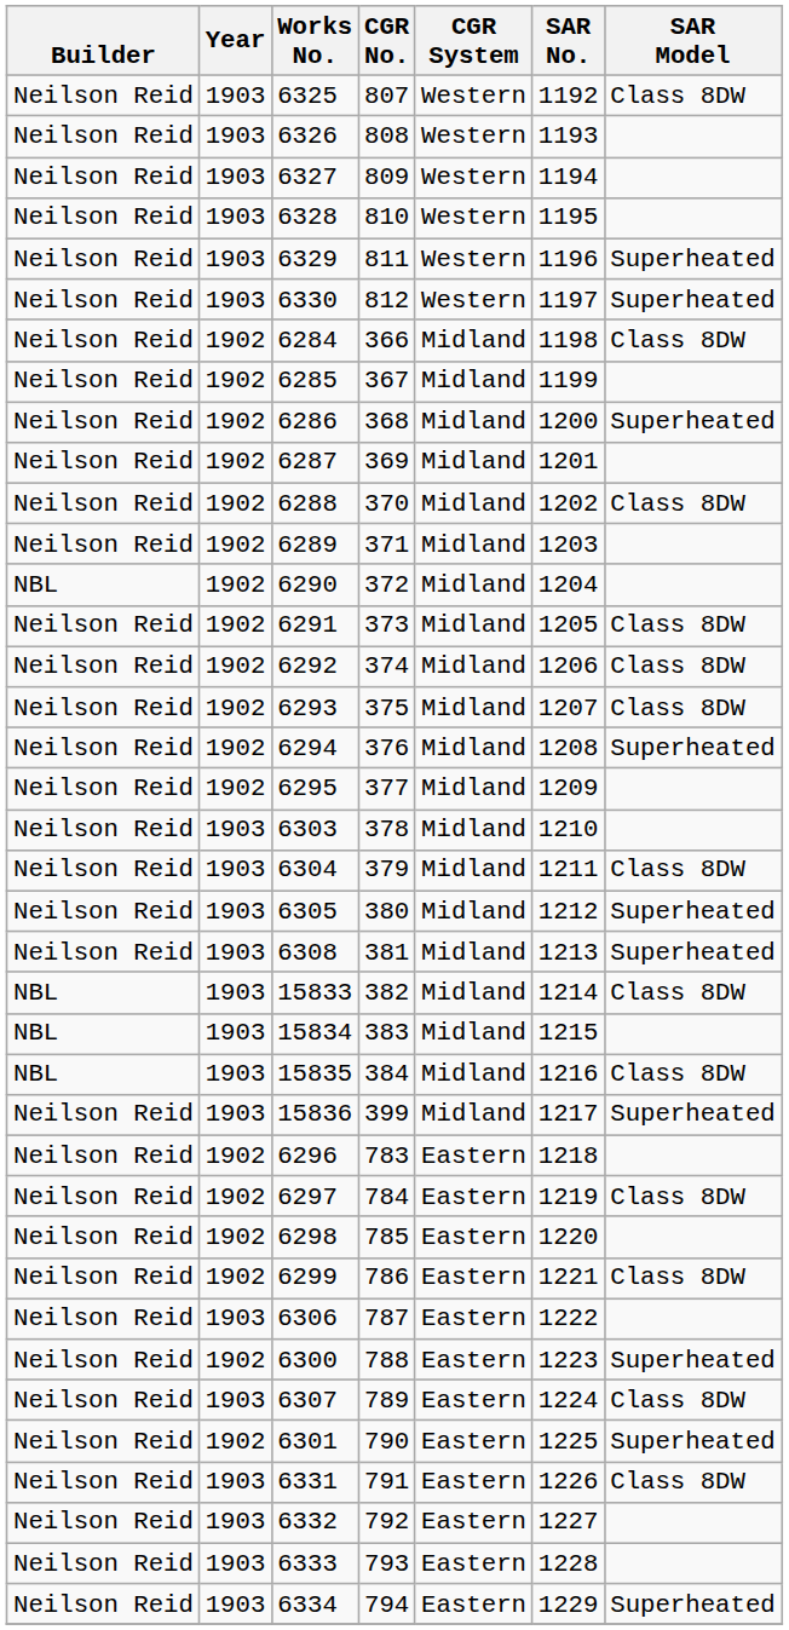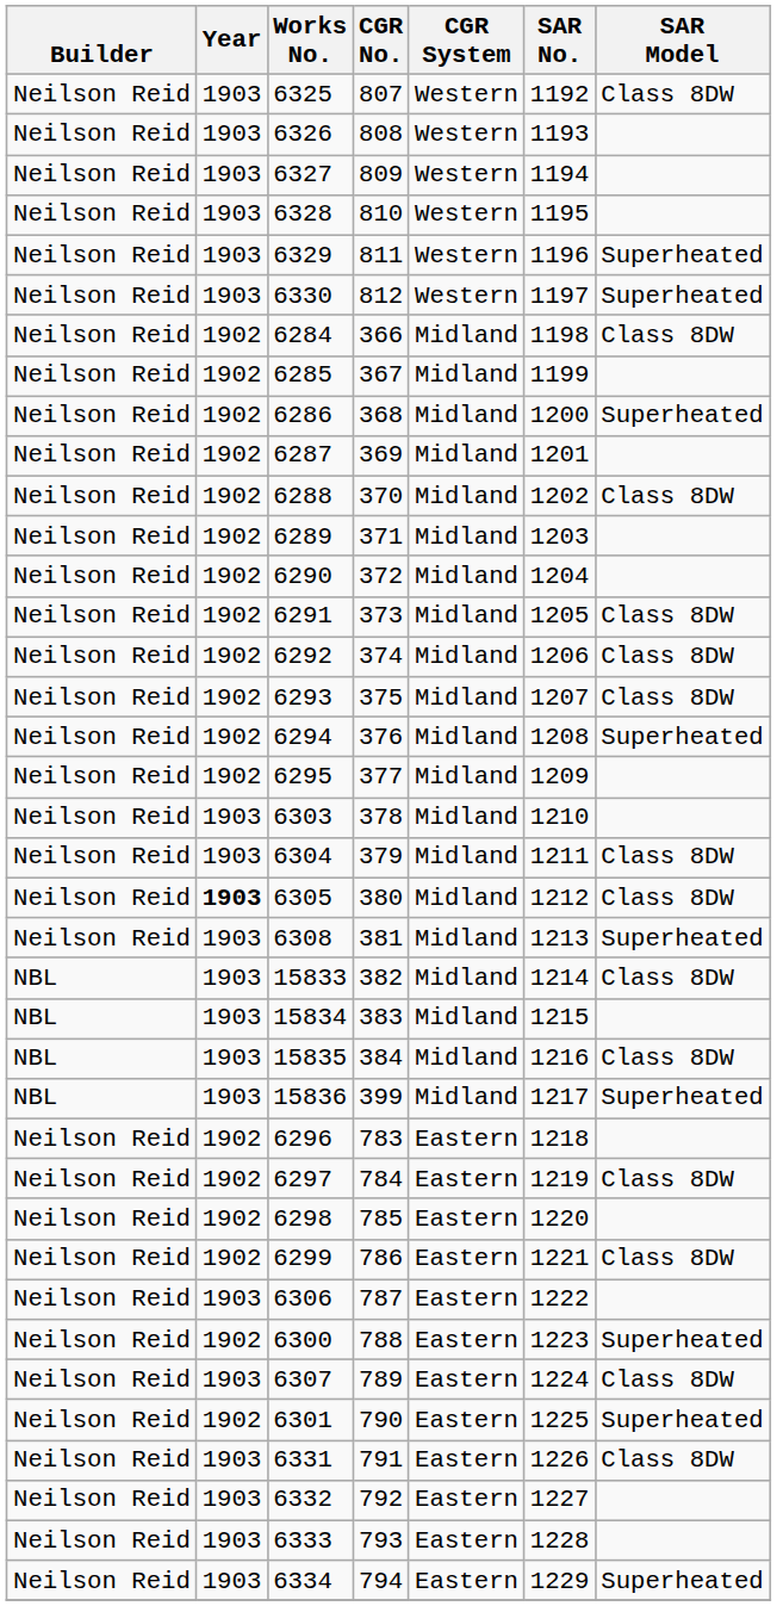 <table class="wikitable collapsible collapsed sortable" style="margin:0.5em auto; font-size:100%;">
 <tr>
 <th><br>Builder</th>
 <th>Year<br></th>
 <th>Works<br>No.</th>
 <th>CGR<br>No.</th>
 <th>CGR<br>System</th>
 <th>SAR<br>No.</th>
 <th>SAR<br>Model</th>
 </tr>
 <tr>
 <td>Neilson Reid</td>
 <td>1903</td>
 <td>6325</td>
 <td>807</td>
 <td>Western</td>
 <td>1192</td>
 <td>Class 8DW</td>
 </tr>
 <tr>
 <td>Neilson Reid</td>
 <td>1903</td>
 <td>6326</td>
 <td>808</td>
 <td>Western</td>
 <td>1193</td>
 <td></td>
 </tr>
 <tr>
 <td>Neilson Reid</td>
 <td>1903</td>
 <td>6327</td>
 <td>809</td>
 <td>Western</td>
 <td>1194</td>
 <td></td>
 </tr>
 <tr>
 <td>Neilson Reid</td>
 <td>1903</td>
 <td>6328</td>
 <td>810</td>
 <td>Western</td>
 <td>1195</td>
 <td></td>
 </tr>
 <tr>
 <td>Neilson Reid</td>
 <td>1903</td>
 <td>6329</td>
 <td>811</td>
 <td>Western</td>
 <td>1196</td>
 <td>Superheated</td>
 </tr>
 <tr>
 <td>Neilson Reid</td>
 <td>1903</td>
 <td>6330</td>
 <td>812</td>
 <td>Western</td>
 <td>1197</td>
 <td>Superheated</td>
 </tr>
 <tr>
 <td>Neilson Reid</td>
 <td>1902</td>
 <td>6284</td>
 <td>366</td>
 <td>Midland</td>
 <td>1198</td>
 <td>Class 8DW</td>
 </tr>
 <tr>
 <td>Neilson Reid</td>
 <td>1902</td>
 <td>6285</td>
 <td>367</td>
 <td>Midland</td>
 <td>1199</td>
 <td></td>
 </tr>
 <tr>
 <td>Neilson Reid</td>
 <td>1902</td>
 <td>6286</td>
 <td>368</td>
 <td>Midland</td>
 <td>1200</td>
 <td>Superheated</td>
 </tr>
 <tr>
 <td>Neilson Reid</td>
 <td>1902</td>
 <td>6287</td>
 <td>369</td>
 <td>Midland</td>
 <td>1201</td>
 <td></td>
 </tr>
 <tr>
 <td>Neilson Reid</td>
 <td>1902</td>
 <td>6288</td>
 <td>370</td>
 <td>Midland</td>
 <td>1202</td>
 <td>Class 8DW</td>
 </tr>
 <tr>
 <td>Neilson Reid</td>
 <td>1902</td>
 <td>6289</td>
 <td>371</td>
 <td>Midland</td>
 <td>1203</td>
 <td></td>
 </tr>
 <tr>
-<td>NBL</td>
+<td>Neilson Reid</td>
 <td>1902</td>
 <td>6290</td>
 <td>372</td>
 <td>Midland</td>
 <td>1204</td>
 <td></td>
 </tr>
 <tr>
 <td>Neilson Reid</td>
 <td>1902</td>
 <td>6291</td>
 <td>373</td>
 <td>Midland</td>
 <td>1205</td>
 <td>Class 8DW</td>
 </tr>
 <tr>
 <td>Neilson Reid</td>
 <td>1902</td>
 <td>6292</td>
 <td>374</td>
 <td>Midland</td>
 <td>1206</td>
 <td>Class 8DW</td>
 </tr>
 <tr>
 <td>Neilson Reid</td>
 <td>1902</td>
 <td>6293</td>
 <td>375</td>
 <td>Midland</td>
 <td>1207</td>
 <td>Class 8DW</td>
 </tr>
 <tr>
 <td>Neilson Reid</td>
 <td>1902</td>
 <td>6294</td>
 <td>376</td>
 <td>Midland</td>
 <td>1208</td>
 <td>Superheated</td>
 </tr>
 <tr>
 <td>Neilson Reid</td>
 <td>1902</td>
 <td>6295</td>
 <td>377</td>
 <td>Midland</td>
 <td>1209</td>
 <td></td>
 </tr>
 <tr>
 <td>Neilson Reid</td>
 <td>1903</td>
 <td>6303</td>
 <td>378</td>
 <td>Midland</td>
 <td>1210</td>
 <td></td>
 </tr>
 <tr>
 <td>Neilson Reid</td>
 <td>1903</td>
 <td>6304</td>
 <td>379</td>
 <td>Midland</td>
 <td>1211</td>
 <td>Class 8DW</td>
 </tr>
 <tr>
 <td>Neilson Reid</td>
-<td>1903</td>
+<td><strong>1903</strong></td>
 <td>6305</td>
 <td>380</td>
 <td>Midland</td>
 <td>1212</td>
-<td>Superheated</td>
+<td>Class 8DW</td>
 </tr>
 <tr>
 <td>Neilson Reid</td>
 <td>1903</td>
 <td>6308</td>
 <td>381</td>
 <td>Midland</td>
 <td>1213</td>
 <td>Superheated</td>
 </tr>
 <tr>
 <td>NBL</td>
 <td>1903</td>
 <td>15833</td>
 <td>382</td>
 <td>Midland</td>
 <td>1214</td>
 <td>Class 8DW</td>
 </tr>
 <tr>
 <td>NBL</td>
 <td>1903</td>
 <td>15834</td>
 <td>383</td>
 <td>Midland</td>
 <td>1215</td>
 <td></td>
 </tr>
 <tr>
 <td>NBL</td>
 <td>1903</td>
 <td>15835</td>
 <td>384</td>
 <td>Midland</td>
 <td>1216</td>
 <td>Class 8DW</td>
 </tr>
 <tr>
-<td>Neilson Reid</td>
+<td>NBL</td>
 <td>1903</td>
 <td>15836</td>
 <td>399</td>
 <td>Midland</td>
 <td>1217</td>
 <td>Superheated</td>
 </tr>
 <tr>
 <td>Neilson Reid</td>
 <td>1902</td>
 <td>6296</td>
 <td>783</td>
 <td>Eastern</td>
 <td>1218</td>
 <td></td>
 </tr>
 <tr>
 <td>Neilson Reid</td>
 <td>1902</td>
 <td>6297</td>
 <td>784</td>
 <td>Eastern</td>
 <td>1219</td>
 <td>Class 8DW</td>
 </tr>
 <tr>
 <td>Neilson Reid</td>
 <td>1902</td>
 <td>6298</td>
 <td>785</td>
 <td>Eastern</td>
 <td>1220</td>
 <td></td>
 </tr>
 <tr>
 <td>Neilson Reid</td>
 <td>1902</td>
 <td>6299</td>
 <td>786</td>
 <td>Eastern</td>
 <td>1221</td>
 <td>Class 8DW</td>
 </tr>
 <tr>
 <td>Neilson Reid</td>
 <td>1903</td>
 <td>6306</td>
 <td>787</td>
 <td>Eastern</td>
 <td>1222</td>
 <td></td>
 </tr>
 <tr>
 <td>Neilson Reid</td>
 <td>1902</td>
 <td>6300</td>
 <td>788</td>
 <td>Eastern</td>
 <td>1223</td>
 <td>Superheated</td>
 </tr>
 <tr>
 <td>Neilson Reid</td>
 <td>1903</td>
 <td>6307</td>
 <td>789</td>
 <td>Eastern</td>
 <td>1224</td>
 <td>Class 8DW</td>
 </tr>
 <tr>
 <td>Neilson Reid</td>
 <td>1902</td>
 <td>6301</td>
 <td>790</td>
 <td>Eastern</td>
 <td>1225</td>
 <td>Superheated</td>
 </tr>
 <tr>
 <td>Neilson Reid</td>
 <td>1903</td>
 <td>6331</td>
 <td>791</td>
 <td>Eastern</td>
 <td>1226</td>
 <td>Class 8DW</td>
 </tr>
 <tr>
 <td>Neilson Reid</td>
 <td>1903</td>
 <td>6332</td>
 <td>792</td>
 <td>Eastern</td>
 <td>1227</td>
 <td></td>
 </tr>
 <tr>
 <td>Neilson Reid</td>
 <td>1903</td>
 <td>6333</td>
 <td>793</td>
 <td>Eastern</td>
 <td>1228</td>
 <td></td>
 </tr>
 <tr>
 <td>Neilson Reid</td>
 <td>1903</td>
 <td>6334</td>
 <td>794</td>
 <td>Eastern</td>
 <td>1229</td>
 <td>Superheated</td>
 </tr>
 <tr>
 </tr>
 </table>
